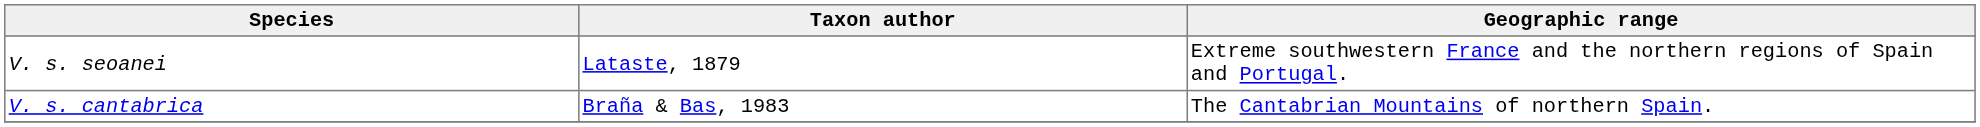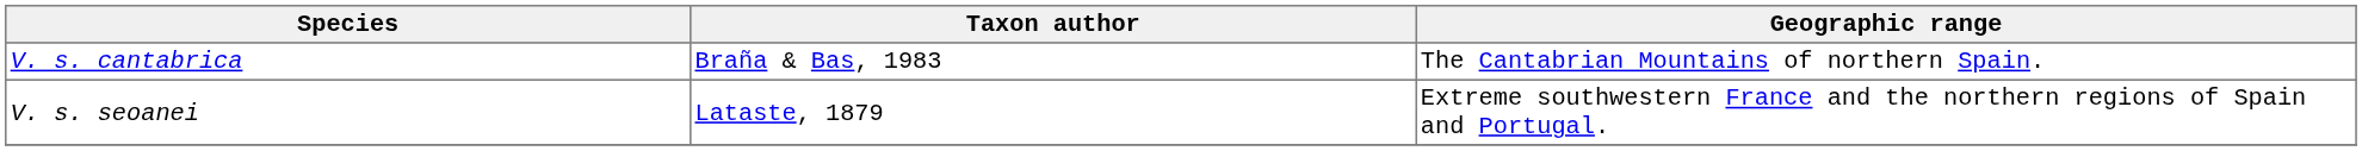 <table cellspacing=0 cellpadding=2 border=1 style="border-collapse: collapse;">
 <tr>
 <th bgcolor="#f0f0f0">Species</th>
 <th bgcolor="#f0f0f0">Taxon author</th>
 <th bgcolor="#f0f0f0">Geographic range</th>
 </tr>
 <tr>
+<td><em><a href='#'>V. s. cantabrica</a></em></td>
+<td><a href='#'>Braña</a> & <a href='#'>Bas</a>, 1983</td>
+<td style="width:40%">The <a href='#'>Cantabrian Mountains</a> of northern <a href='#'>Spain</a>.</td>
+</tr>
+<tr>
 <td><em>V. s. seoanei</em></td>
 <td><a href='#'>Lataste</a>, 1879</td>
 <td>Extreme southwestern <a href='#'>France</a> and the northern regions of Spain and <a href='#'>Portugal</a>.</td>
 </tr>
 <tr>
-<td><em><a href='#'>V. s. cantabrica</a></em></td>
-<td><a href='#'>Braña</a> & <a href='#'>Bas</a>, 1983</td>
-<td style="width:40%">The <a href='#'>Cantabrian Mountains</a> of northern <a href='#'>Spain</a>.</td>
-</tr>
-<tr>
 </tr>
 </table>
